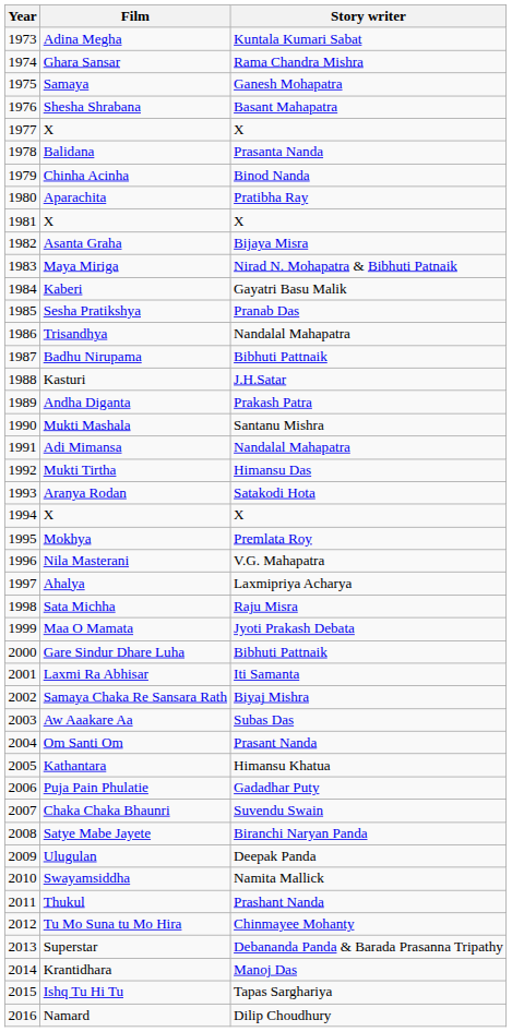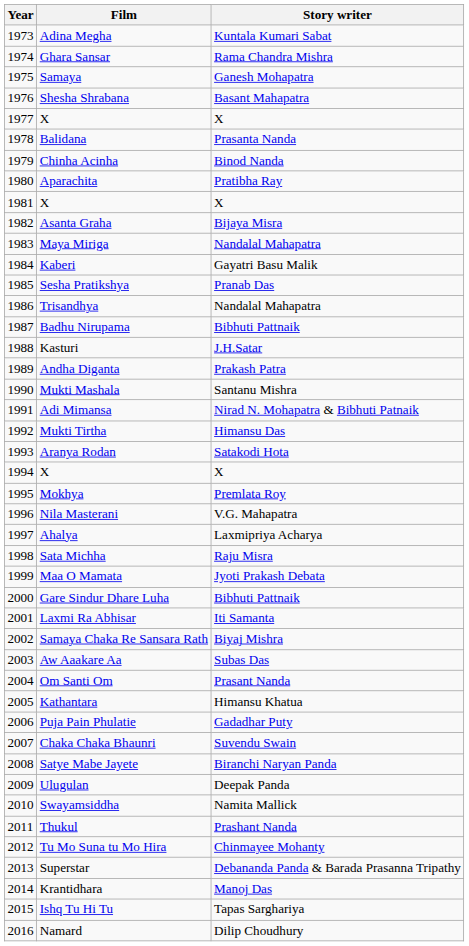 <table class="wikitable sortable">
 <tr>
 <th>Year</th>
 <th>Film</th>
 <th>Story writer</th>
 </tr>
 <tr>
 <td>1973</td>
 <td><a href='#'>Adina Megha</a></td>
 <td><a href='#'>Kuntala Kumari Sabat</a></td>
 </tr>
 <tr>
 <td>1974</td>
 <td><a href='#'>Ghara Sansar</a></td>
 <td><a href='#'>Rama Chandra Mishra</a></td>
 </tr>
 <tr>
 <td>1975</td>
 <td><a href='#'>Samaya</a></td>
 <td><a href='#'>Ganesh Mohapatra</a></td>
 </tr>
 <tr>
 <td>1976</td>
 <td><a href='#'>Shesha Shrabana</a></td>
 <td><a href='#'>Basant Mahapatra</a></td>
 </tr>
 <tr>
 <td>1977</td>
 <td>X</td>
 <td>X</td>
 </tr>
 <tr>
 <td>1978</td>
 <td><a href='#'>Balidana</a></td>
 <td><a href='#'>Prasanta Nanda</a></td>
 </tr>
 <tr>
 <td>1979</td>
 <td><a href='#'>Chinha Acinha</a></td>
 <td><a href='#'>Binod Nanda</a></td>
 </tr>
 <tr>
 <td>1980</td>
 <td><a href='#'>Aparachita</a></td>
 <td><a href='#'>Pratibha Ray</a></td>
 </tr>
 <tr>
 <td>1981</td>
 <td>X</td>
 <td>X</td>
 </tr>
 <tr>
 <td>1982</td>
 <td><a href='#'>Asanta Graha</a></td>
 <td><a href='#'>Bijaya Misra</a></td>
 </tr>
 <tr>
 <td>1983</td>
 <td><a href='#'>Maya Miriga</a></td>
-<td><a href='#'>Nirad N. Mohapatra</a> & <a href='#'>Bibhuti Patnaik</a></td>
+<td><a href='#'>Nandalal Mahapatra</a></td>
 </tr>
 <tr>
 <td>1984</td>
 <td><a href='#'>Kaberi</a></td>
 <td>Gayatri Basu Malik</td>
 </tr>
 <tr>
 <td>1985</td>
 <td><a href='#'>Sesha Pratikshya</a></td>
 <td><a href='#'>Pranab Das</a></td>
 </tr>
 <tr>
 <td>1986</td>
 <td><a href='#'>Trisandhya</a></td>
 <td>Nandalal Mahapatra</td>
 </tr>
 <tr>
 <td>1987</td>
 <td><a href='#'>Badhu Nirupama</a></td>
 <td><a href='#'>Bibhuti Pattnaik</a></td>
 </tr>
 <tr>
 <td>1988</td>
 <td>Kasturi</td>
 <td><a href='#'>J.H.Satar</a></td>
 </tr>
 <tr>
 <td>1989</td>
 <td><a href='#'>Andha Diganta</a></td>
 <td><a href='#'>Prakash Patra</a></td>
 </tr>
 <tr>
 <td>1990</td>
 <td><a href='#'>Mukti Mashala</a></td>
 <td>Santanu Mishra</td>
 </tr>
 <tr>
 <td>1991</td>
 <td><a href='#'>Adi Mimansa</a></td>
-<td><a href='#'>Nandalal Mahapatra</a></td>
+<td><a href='#'>Nirad N. Mohapatra</a> & <a href='#'>Bibhuti Patnaik</a></td>
 </tr>
 <tr>
 <td>1992</td>
 <td><a href='#'>Mukti Tirtha</a></td>
 <td><a href='#'>Himansu Das</a></td>
 </tr>
 <tr>
 <td>1993</td>
 <td><a href='#'>Aranya Rodan</a></td>
 <td><a href='#'>Satakodi Hota</a></td>
 </tr>
 <tr>
 <td>1994</td>
 <td>X</td>
 <td>X</td>
 </tr>
 <tr>
 <td>1995</td>
 <td><a href='#'>Mokhya</a></td>
 <td><a href='#'>Premlata Roy</a></td>
 </tr>
 <tr>
 <td>1996</td>
 <td><a href='#'>Nila Masterani</a></td>
 <td>V.G. Mahapatra</td>
 </tr>
 <tr>
 <td>1997</td>
 <td><a href='#'>Ahalya</a></td>
 <td>Laxmipriya Acharya</td>
 </tr>
 <tr>
 <td>1998</td>
 <td><a href='#'>Sata Michha</a></td>
 <td><a href='#'>Raju Misra</a></td>
 </tr>
 <tr>
 <td>1999</td>
 <td><a href='#'>Maa O Mamata</a></td>
 <td><a href='#'>Jyoti Prakash Debata</a></td>
 </tr>
 <tr>
 <td>2000</td>
 <td><a href='#'>Gare Sindur Dhare Luha</a></td>
 <td><a href='#'>Bibhuti Pattnaik</a></td>
 </tr>
 <tr>
 <td>2001</td>
 <td><a href='#'>Laxmi Ra Abhisar</a></td>
 <td><a href='#'>Iti Samanta</a></td>
 </tr>
 <tr>
 <td>2002</td>
 <td><a href='#'>Samaya Chaka Re Sansara Rath</a></td>
 <td><a href='#'>Biyaj Mishra</a></td>
 </tr>
 <tr>
 <td>2003</td>
 <td><a href='#'>Aw Aaakare Aa</a></td>
 <td><a href='#'>Subas Das</a></td>
 </tr>
 <tr>
 <td>2004</td>
 <td><a href='#'>Om Santi Om</a></td>
 <td><a href='#'>Prasant Nanda</a></td>
 </tr>
 <tr>
 <td>2005</td>
 <td><a href='#'>Kathantara</a></td>
 <td>Himansu Khatua</td>
 </tr>
 <tr>
 <td>2006</td>
 <td><a href='#'>Puja Pain Phulatie</a></td>
 <td><a href='#'>Gadadhar Puty</a></td>
 </tr>
 <tr>
 <td>2007</td>
 <td><a href='#'>Chaka Chaka Bhaunri</a></td>
 <td><a href='#'>Suvendu Swain</a></td>
 </tr>
 <tr>
 <td>2008</td>
 <td><a href='#'>Satye Mabe Jayete</a></td>
 <td><a href='#'>Biranchi Naryan Panda</a></td>
 </tr>
 <tr>
 <td>2009</td>
 <td><a href='#'>Ulugulan</a></td>
 <td>Deepak Panda</td>
 </tr>
 <tr>
 <td>2010</td>
 <td><a href='#'>Swayamsiddha</a></td>
 <td>Namita Mallick</td>
 </tr>
 <tr>
 <td>2011</td>
 <td><a href='#'>Thukul</a></td>
 <td><a href='#'>Prashant Nanda</a></td>
 </tr>
 <tr>
 <td>2012</td>
 <td><a href='#'>Tu Mo Suna tu Mo Hira</a></td>
 <td><a href='#'>Chinmayee Mohanty</a></td>
 </tr>
 <tr>
 <td>2013</td>
 <td>Superstar</td>
 <td><a href='#'>Debananda Panda</a> &  Barada Prasanna Tripathy</td>
 </tr>
 <tr>
 <td>2014</td>
 <td>Krantidhara</td>
 <td><a href='#'>Manoj Das</a></td>
 </tr>
 <tr>
 <td>2015</td>
 <td><a href='#'>Ishq Tu Hi Tu</a></td>
 <td>Tapas Sarghariya</td>
 </tr>
 <tr>
 <td>2016</td>
 <td>Namard</td>
 <td>Dilip Choudhury</td>
 </tr>
 </table>
